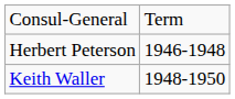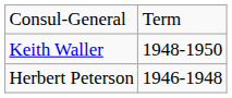 <table class="wikitable">
 <tr>
 <td>Consul-General</td>
 <td>Term</td>
 </tr>
 <tr>
+<td><a href='#'>Keith Waller</a></td>
+<td>1948-1950</td>
+</tr>
+<tr>
 <td>Herbert Peterson</td>
 <td>1946-1948</td>
 </tr>
-<tr>
-<td><a href='#'>Keith Waller</a></td>
-<td>1948-1950</td>
-</tr>
 </table>
